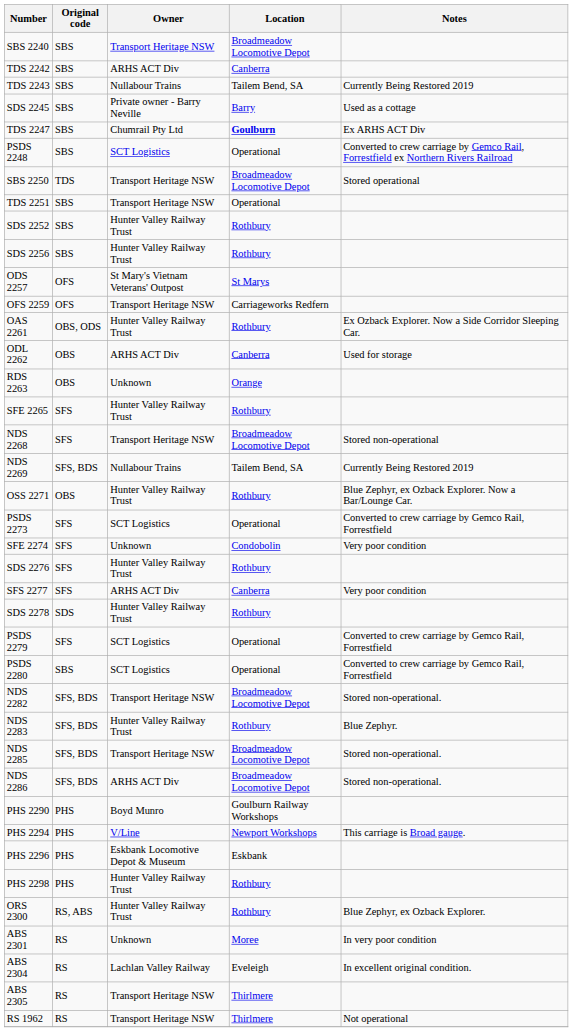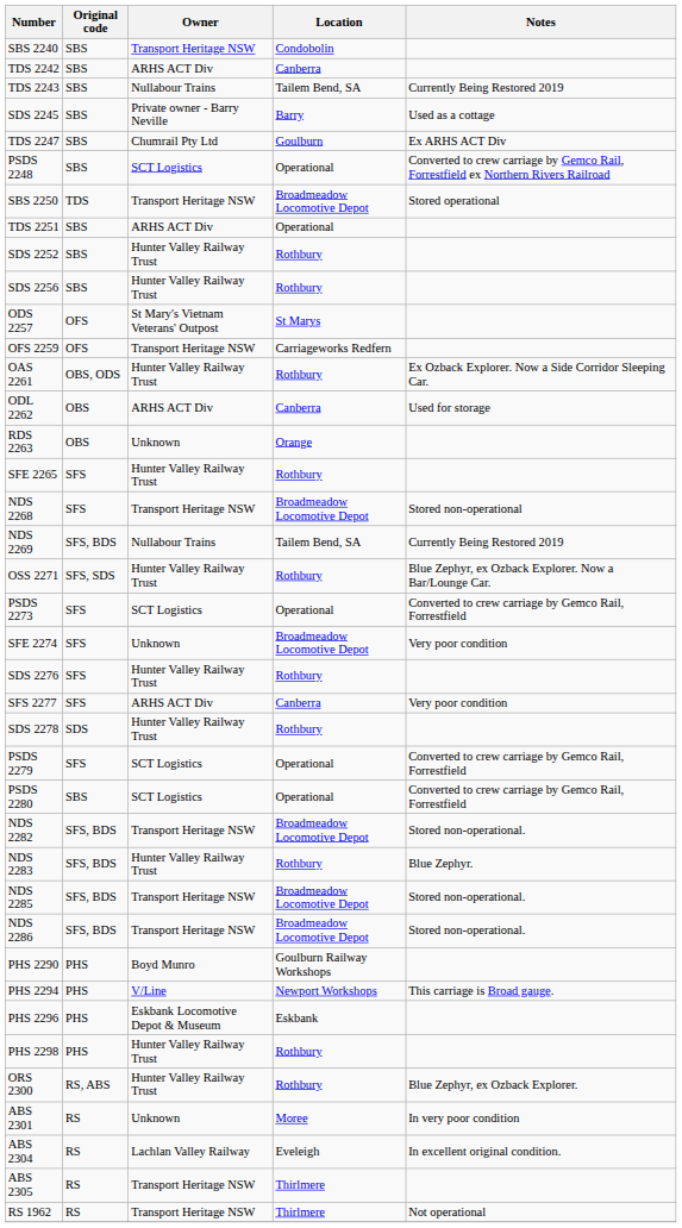 <table class="wikitable sortable">
 <tr>
 <th>Number</th>
 <th>Original code</th>
 <th>Owner</th>
 <th>Location</th>
 <th>Notes</th>
 </tr>
 <tr>
 <td>SBS 2240</td>
 <td>SBS</td>
 <td><a href='#'>Transport Heritage NSW</a></td>
-<td><a href='#'>Broadmeadow Locomotive Depot</a></td>
+<td><a href='#'>Condobolin</a></td>
 <td></td>
 </tr>
 <tr>
 <td>TDS 2242</td>
 <td>SBS</td>
 <td>ARHS ACT Div</td>
 <td><a href='#'>Canberra</a></td>
 <td></td>
 </tr>
 <tr>
 <td>TDS 2243</td>
 <td>SBS</td>
 <td>Nullabour Trains</td>
 <td>Tailem Bend, SA</td>
 <td>Currently Being Restored 2019</td>
 </tr>
 <tr>
 <td>SDS 2245</td>
 <td>SBS</td>
 <td>Private owner - Barry Neville</td>
 <td><a href='#'>Barry</a></td>
 <td>Used as a cottage</td>
 </tr>
 <tr>
 <td>TDS 2247</td>
 <td>SBS</td>
 <td>Chumrail Pty Ltd</td>
-<td><strong><a href='#'>Goulburn</a></strong></td>
+<td><a href='#'>Goulburn</a></td>
 <td>Ex ARHS ACT Div</td>
 </tr>
 <tr>
 <td>PSDS 2248</td>
 <td>SBS</td>
 <td><a href='#'>SCT Logistics</a></td>
 <td>Operational</td>
 <td>Converted to crew carriage by <a href='#'>Gemco Rail</a>, <a href='#'>Forrestfield</a> ex <a href='#'>Northern Rivers Railroad</a></td>
 </tr>
 <tr>
 <td>SBS 2250</td>
 <td>TDS</td>
 <td>Transport Heritage NSW</td>
 <td><a href='#'>Broadmeadow Locomotive Depot</a></td>
 <td>Stored operational</td>
 </tr>
 <tr>
 <td>TDS 2251</td>
 <td>SBS</td>
-<td>Transport Heritage NSW</td>
+<td>ARHS ACT Div</td>
 <td>Operational</td>
 <td></td>
 </tr>
 <tr>
 <td>SDS 2252</td>
 <td>SBS</td>
 <td>Hunter Valley Railway Trust</td>
 <td><a href='#'>Rothbury</a></td>
 <td></td>
 </tr>
 <tr>
 <td>SDS 2256</td>
 <td>SBS</td>
 <td>Hunter Valley Railway Trust</td>
 <td><a href='#'>Rothbury</a></td>
 <td></td>
 </tr>
 <tr>
 <td>ODS 2257</td>
 <td>OFS</td>
 <td>St Mary's Vietnam Veterans' Outpost</td>
 <td><a href='#'>St Marys</a></td>
 <td></td>
 </tr>
 <tr>
 <td>OFS 2259</td>
 <td>OFS</td>
 <td>Transport Heritage NSW</td>
 <td>Carriageworks Redfern</td>
 <td></td>
 </tr>
 <tr>
 <td>OAS 2261</td>
 <td>OBS, ODS</td>
 <td>Hunter Valley Railway Trust</td>
 <td><a href='#'>Rothbury</a></td>
 <td>Ex Ozback Explorer. Now a Side Corridor Sleeping Car.</td>
 </tr>
 <tr>
 <td>ODL 2262</td>
 <td>OBS</td>
 <td>ARHS ACT Div</td>
 <td><a href='#'>Canberra</a></td>
 <td>Used for storage</td>
 </tr>
 <tr>
 <td>RDS 2263</td>
 <td>OBS</td>
 <td>Unknown</td>
 <td><a href='#'>Orange</a></td>
 <td></td>
 </tr>
 <tr>
 <td>SFE 2265</td>
 <td>SFS</td>
 <td>Hunter Valley Railway Trust</td>
 <td><a href='#'>Rothbury</a></td>
 <td></td>
 </tr>
 <tr>
 <td>NDS 2268</td>
 <td>SFS</td>
 <td>Transport Heritage NSW</td>
 <td><a href='#'>Broadmeadow Locomotive Depot</a></td>
 <td>Stored non-operational</td>
 </tr>
 <tr>
 <td>NDS 2269</td>
 <td>SFS, BDS</td>
 <td>Nullabour Trains</td>
 <td>Tailem Bend, SA</td>
 <td>Currently Being Restored 2019</td>
 </tr>
 <tr>
 <td>OSS 2271</td>
-<td>OBS</td>
+<td>SFS, SDS</td>
 <td>Hunter Valley Railway Trust</td>
 <td><a href='#'>Rothbury</a></td>
 <td>Blue Zephyr, ex Ozback Explorer. Now a Bar/Lounge Car.</td>
 </tr>
 <tr>
 <td>PSDS 2273</td>
 <td>SFS</td>
 <td>SCT Logistics</td>
 <td>Operational</td>
 <td>Converted to crew carriage by Gemco Rail, Forrestfield</td>
 </tr>
 <tr>
 <td>SFE 2274</td>
 <td>SFS</td>
 <td>Unknown</td>
-<td><a href='#'>Condobolin</a></td>
+<td><a href='#'>Broadmeadow Locomotive Depot</a></td>
 <td>Very poor condition</td>
 </tr>
 <tr>
 <td>SDS 2276</td>
 <td>SFS</td>
 <td>Hunter Valley Railway Trust</td>
 <td><a href='#'>Rothbury</a></td>
 <td></td>
 </tr>
 <tr>
 <td>SFS 2277</td>
 <td>SFS</td>
 <td>ARHS ACT Div</td>
 <td><a href='#'>Canberra</a></td>
 <td>Very poor condition</td>
 </tr>
 <tr>
 <td>SDS 2278</td>
 <td>SDS</td>
 <td>Hunter Valley Railway Trust</td>
 <td><a href='#'>Rothbury</a></td>
 <td></td>
 </tr>
 <tr>
 <td>PSDS 2279</td>
 <td>SFS</td>
 <td>SCT Logistics</td>
 <td>Operational</td>
 <td>Converted to crew carriage by Gemco Rail, Forrestfield</td>
 </tr>
 <tr>
 <td>PSDS 2280</td>
 <td>SBS</td>
 <td>SCT Logistics</td>
 <td>Operational</td>
 <td>Converted to crew carriage by Gemco Rail, Forrestfield</td>
 </tr>
 <tr>
 <td>NDS 2282</td>
 <td>SFS, BDS</td>
 <td>Transport Heritage NSW</td>
 <td><a href='#'>Broadmeadow Locomotive Depot</a></td>
 <td>Stored non-operational.</td>
 </tr>
 <tr>
 <td>NDS 2283</td>
 <td>SFS, BDS</td>
 <td>Hunter Valley Railway Trust</td>
 <td><a href='#'>Rothbury</a></td>
 <td>Blue Zephyr.</td>
 </tr>
 <tr>
 <td>NDS 2285</td>
 <td>SFS, BDS</td>
 <td>Transport Heritage NSW</td>
 <td><a href='#'>Broadmeadow Locomotive Depot</a></td>
 <td>Stored non-operational.</td>
 </tr>
 <tr>
 <td>NDS 2286</td>
 <td>SFS, BDS</td>
-<td>ARHS ACT Div</td>
+<td>Transport Heritage NSW</td>
 <td><a href='#'>Broadmeadow Locomotive Depot</a></td>
 <td>Stored non-operational.</td>
 </tr>
 <tr>
 <td>PHS 2290</td>
 <td>PHS</td>
 <td>Boyd Munro</td>
 <td>Goulburn Railway Workshops</td>
 <td></td>
 </tr>
 <tr>
 <td>PHS 2294</td>
 <td>PHS</td>
 <td><a href='#'>V/Line</a></td>
 <td><a href='#'>Newport Workshops</a></td>
 <td>This carriage is <a href='#'>Broad gauge</a>.</td>
 </tr>
 <tr>
 <td>PHS 2296</td>
 <td>PHS</td>
 <td>Eskbank Locomotive Depot & Museum</td>
 <td>Eskbank</td>
 <td></td>
 </tr>
 <tr>
 <td>PHS 2298</td>
 <td>PHS</td>
 <td>Hunter Valley Railway Trust</td>
 <td><a href='#'>Rothbury</a></td>
 <td></td>
 </tr>
 <tr>
 <td>ORS 2300</td>
 <td>RS, ABS</td>
 <td>Hunter Valley Railway Trust</td>
 <td><a href='#'>Rothbury</a></td>
 <td>Blue Zephyr, ex Ozback Explorer.</td>
 </tr>
 <tr>
 <td>ABS 2301</td>
 <td>RS</td>
 <td>Unknown</td>
 <td><a href='#'>Moree</a></td>
 <td>In very poor condition</td>
 </tr>
 <tr>
 <td>ABS 2304</td>
 <td>RS</td>
 <td>Lachlan Valley Railway</td>
 <td>Eveleigh</td>
 <td>In excellent original condition.</td>
 </tr>
 <tr>
 <td>ABS 2305</td>
 <td>RS</td>
 <td>Transport Heritage NSW</td>
 <td><a href='#'>Thirlmere</a></td>
 <td></td>
 </tr>
 <tr>
 <td>RS 1962</td>
 <td>RS</td>
 <td>Transport Heritage NSW</td>
 <td><a href='#'>Thirlmere</a></td>
 <td>Not operational</td>
 </tr>
 <tr>
 </tr>
 </table>
